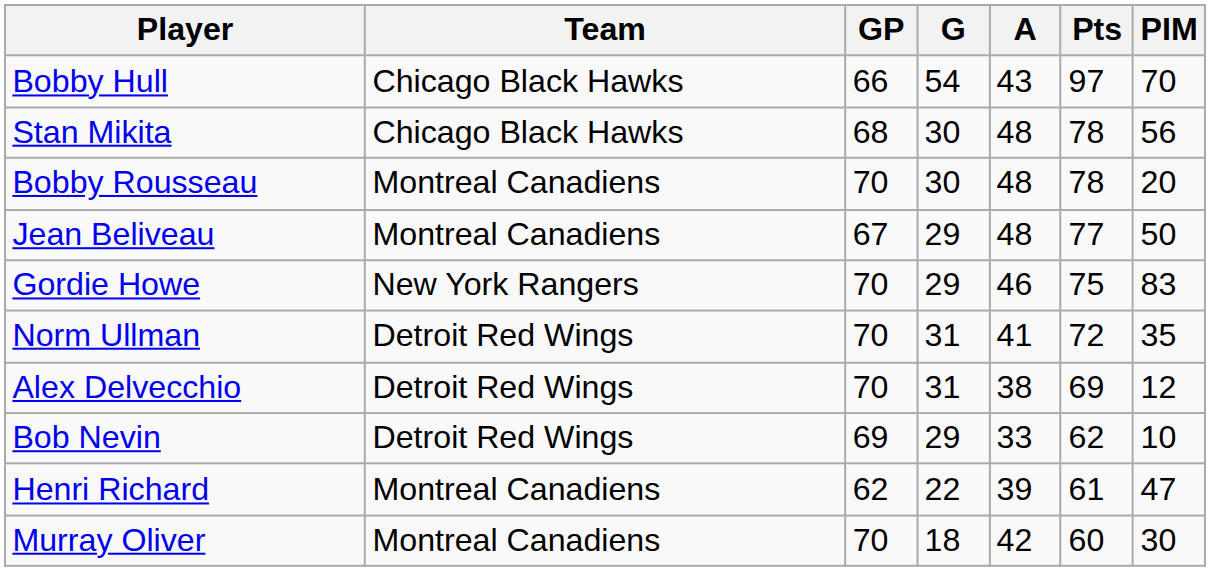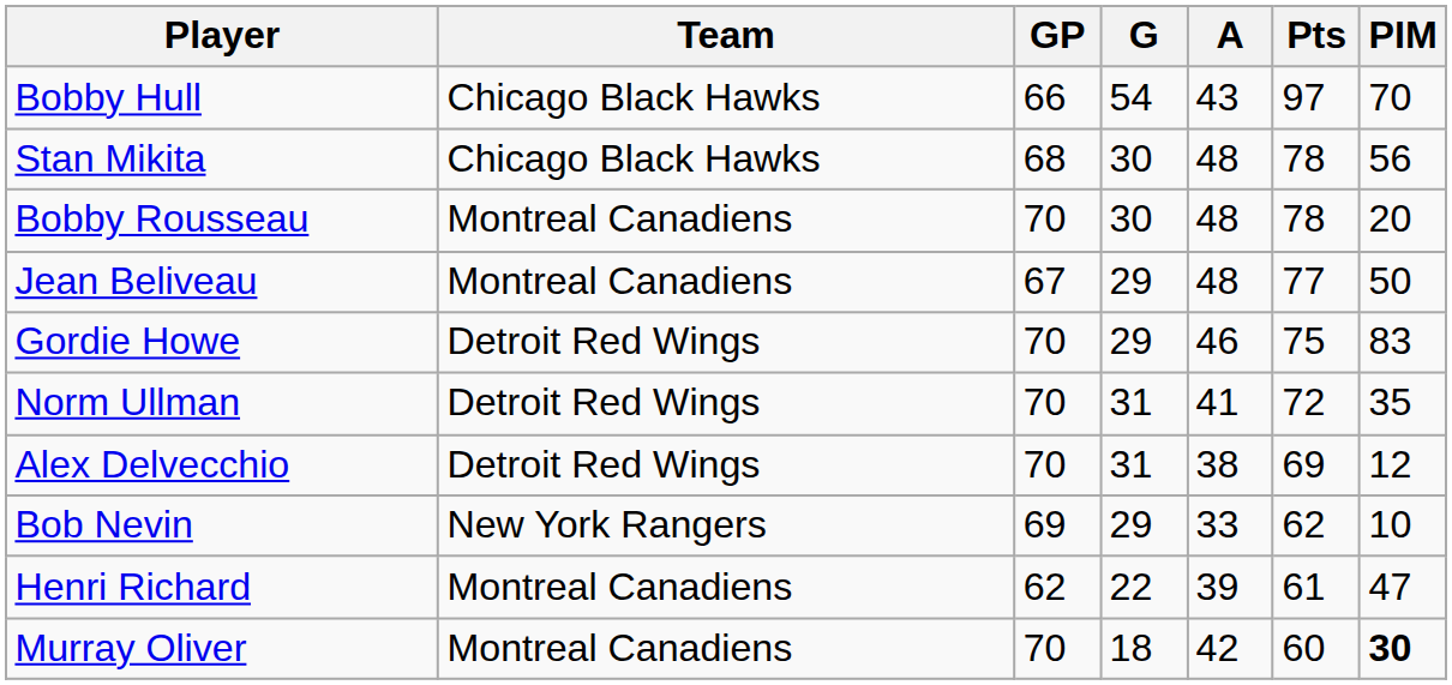 <table class="wikitable">
 <tr>
 <th bgcolor="#DDDDFF" width="30%">Player</th>
 <th bgcolor="#DDDDFF" width="40%">Team</th>
 <th bgcolor="#DDDDFF" width="6%">GP</th>
 <th bgcolor="#DDDDFF" width="6%">G</th>
 <th bgcolor="#DDDDFF" width="6%">A</th>
 <th bgcolor="#DDDDFF" width="6%">Pts</th>
 <th bgcolor="#DDDDFF" width="6%">PIM</th>
 </tr>
 <tr>
 <td><a href='#'>Bobby Hull</a></td>
 <td>Chicago Black Hawks</td>
 <td>66</td>
 <td>54</td>
 <td>43</td>
 <td>97</td>
 <td>70</td>
 </tr>
 <tr>
 <td><a href='#'>Stan Mikita</a></td>
 <td>Chicago Black Hawks</td>
 <td>68</td>
 <td>30</td>
 <td>48</td>
 <td>78</td>
 <td>56</td>
 </tr>
 <tr>
 <td><a href='#'>Bobby Rousseau</a></td>
 <td>Montreal Canadiens</td>
 <td>70</td>
 <td>30</td>
 <td>48</td>
 <td>78</td>
 <td>20</td>
 </tr>
 <tr>
 <td><a href='#'>Jean Beliveau</a></td>
 <td>Montreal Canadiens</td>
 <td>67</td>
 <td>29</td>
 <td>48</td>
 <td>77</td>
 <td>50</td>
 </tr>
 <tr>
 <td><a href='#'>Gordie Howe</a></td>
-<td>New York Rangers</td>
+<td>Detroit Red Wings</td>
 <td>70</td>
 <td>29</td>
 <td>46</td>
 <td>75</td>
 <td>83</td>
 </tr>
 <tr>
 <td><a href='#'>Norm Ullman</a></td>
 <td>Detroit Red Wings</td>
 <td>70</td>
 <td>31</td>
 <td>41</td>
 <td>72</td>
 <td>35</td>
 </tr>
 <tr>
 <td><a href='#'>Alex Delvecchio</a></td>
 <td>Detroit Red Wings</td>
 <td>70</td>
 <td>31</td>
 <td>38</td>
 <td>69</td>
 <td>12</td>
 </tr>
 <tr>
 <td><a href='#'>Bob Nevin</a></td>
-<td>Detroit Red Wings</td>
+<td>New York Rangers</td>
 <td>69</td>
 <td>29</td>
 <td>33</td>
 <td>62</td>
 <td>10</td>
 </tr>
 <tr>
 <td><a href='#'>Henri Richard</a></td>
 <td>Montreal Canadiens</td>
 <td>62</td>
 <td>22</td>
 <td>39</td>
 <td>61</td>
 <td>47</td>
 </tr>
 <tr>
 <td><a href='#'>Murray Oliver</a></td>
 <td>Montreal Canadiens</td>
 <td>70</td>
 <td>18</td>
 <td>42</td>
 <td>60</td>
-<td>30</td>
+<td><strong>30</strong></td>
 </tr>
 </table>
